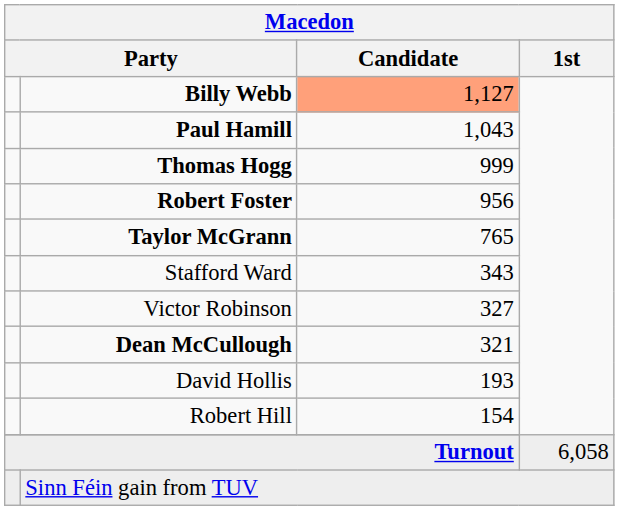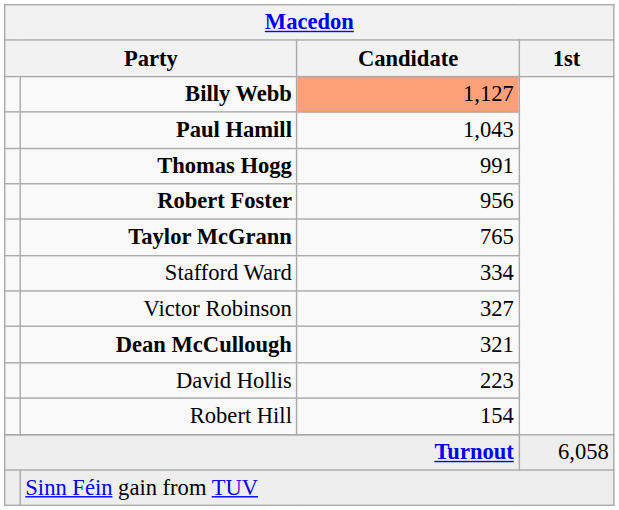 <table class="wikitable">
 <tr>
 <th colspan="4" align="center"><a href='#'>Macedon</a></th>
 </tr>
 <tr>
 <th colspan="2" align="center" width=200>Party</th>
 <th width=150>Candidate</th>
 <th width=60>1st </th>
 </tr>
 <tr>
 <td></td>
 <td align="right"><strong>Billy Webb</strong></td>
 <td align="right" style="background: lightsalmon;">1,127</td>
 </tr>
 <tr>
 <td></td>
 <td align="right"><strong>Paul Hamill</strong></td>
 <td align="right">1,043</td>
 </tr>
 <tr>
 <td></td>
 <td align="right"><strong>Thomas Hogg</strong></td>
-<td align="right">999</td>
+<td align="right">991</td>
 </tr>
 <tr>
 <td></td>
 <td align="right"><strong>Robert Foster</strong></td>
 <td align="right">956</td>
 </tr>
 <tr>
 <td></td>
 <td align="right"><strong>Taylor McGrann</strong></td>
 <td align="right">765</td>
 </tr>
 <tr>
 <td></td>
 <td align="right">Stafford Ward</td>
-<td align="right">343</td>
+<td align="right">334</td>
 </tr>
 <tr>
 <td></td>
 <td align="right">Victor Robinson</td>
 <td align="right">327</td>
 </tr>
 <tr>
 <td></td>
 <td align="right"><strong>Dean McCullough</strong></td>
 <td align="right">321</td>
 </tr>
 <tr>
 <td></td>
 <td align="right">David Hollis</td>
-<td align="right">193</td>
+<td align="right">223</td>
 </tr>
 <tr>
 <td></td>
 <td align="right">Robert Hill</td>
 <td align="right">154</td>
 </tr>
 <tr>
 </tr>
 <tr bgcolor="EEEEEE">
 <td colspan=3 align="right"><strong><a href='#'>Turnout</a></strong></td>
 <td align="right">6,058</td>
 </tr>
 <tr bgcolor="EEEEEE">
 <td bgcolor=></td>
 <td colspan=4 bgcolor="EEEEEE"><a href='#'>Sinn Féin</a> gain from <a href='#'>TUV</a></td>
 </tr>
 </table>
